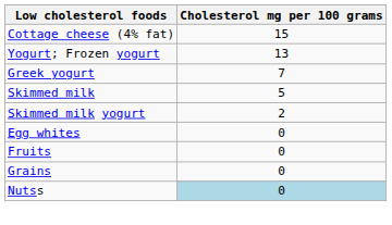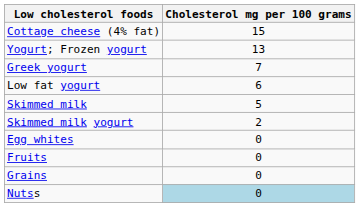 <table class="sortable wikitable">
 <tr style="background:#ececec;">
 <th>Low cholesterol foods</th>
 <th>Cholesterol mg per 100 grams</th>
 </tr>
 <tr>
 <td><a href='#'>Cottage cheese</a> (4% fat)</td>
 <td align=center>15</td>
 </tr>
 <tr>
 <td><a href='#'>Yogurt</a>; Frozen <a href='#'>yogurt</a></td>
 <td align=center>13</td>
 </tr>
 <tr>
 <td><a href='#'>Greek yogurt</a></td>
 <td align=center>7</td>
+</tr>
+<tr>
+<td>Low fat <a href='#'>yogurt</a></td>
+<td align=center>6</td>
 </tr>
 <tr>
 <td><a href='#'>Skimmed milk</a></td>
 <td align=center>5</td>
 </tr>
 <tr>
 <td><a href='#'>Skimmed milk</a> <a href='#'>yogurt</a></td>
 <td align=center>2</td>
 </tr>
 <tr>
 <td><a href='#'>Egg whites</a></td>
 <td align=center>0</td>
 </tr>
 <tr>
 <td><a href='#'>Fruits</a></td>
 <td align=center>0</td>
 </tr>
 <tr>
 <td><a href='#'>Grains</a></td>
 <td align=center>0</td>
 </tr>
 <tr>
 <td><a href='#'>Nuts</a>s</td>
 <td align=center style="background: lightblue;">0</td>
 </tr>
 </table>
